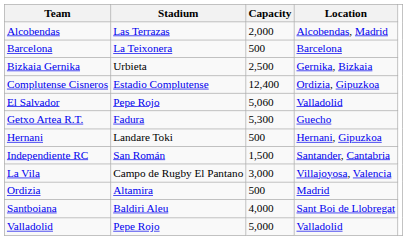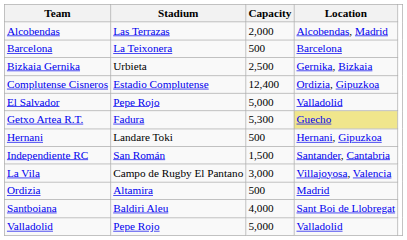 <table class="wikitable sortable">
 <tr>
 <th>Team</th>
 <th>Stadium</th>
 <th>Capacity</th>
 <th>Location</th>
 <th style="background:white; border:none;"></th>
 </tr>
 <tr>
 <td><a href='#'>Alcobendas</a></td>
 <td><a href='#'>Las Terrazas</a></td>
 <td>2,000</td>
 <td><a href='#'>Alcobendas</a>, <a href='#'>Madrid</a></td>
 <td rowspan="12" style="background:white; border:none;"></td>
 </tr>
 <tr>
 <td><a href='#'>Barcelona</a></td>
 <td><a href='#'>La Teixonera</a></td>
 <td>500</td>
 <td><a href='#'>Barcelona</a></td>
 </tr>
 <tr>
 <td><a href='#'>Bizkaia Gernika</a></td>
 <td>Urbieta</td>
 <td>2,500</td>
 <td><a href='#'>Gernika</a>, <a href='#'>Bizkaia</a></td>
 </tr>
 <tr>
 <td><a href='#'>Complutense Cisneros</a></td>
 <td><a href='#'>Estadio Complutense</a></td>
 <td>12,400</td>
 <td><a href='#'>Ordizia</a>, <a href='#'>Gipuzkoa</a></td>
 </tr>
 <tr>
 <td><a href='#'>El Salvador</a></td>
 <td><a href='#'>Pepe Rojo</a></td>
-<td>5,060</td>
+<td>5,000</td>
 <td><a href='#'>Valladolid</a></td>
 </tr>
 <tr>
 <td><a href='#'>Getxo Artea R.T.</a></td>
 <td><a href='#'>Fadura</a></td>
 <td>5,300</td>
-<td><a href='#'>Guecho</a></td>
+<td style="background: khaki;"><a href='#'>Guecho</a></td>
 </tr>
 <tr>
 <td><a href='#'>Hernani</a></td>
 <td>Landare Toki</td>
 <td>500</td>
 <td><a href='#'>Hernani</a>, <a href='#'>Gipuzkoa</a></td>
 </tr>
 <tr>
 <td><a href='#'>Independiente RC</a></td>
 <td><a href='#'>San Román</a></td>
 <td>1,500</td>
 <td><a href='#'>Santander</a>, <a href='#'>Cantabria</a></td>
 </tr>
 <tr>
 <td><a href='#'>La Vila</a></td>
 <td>Campo de Rugby El Pantano</td>
 <td>3,000</td>
 <td><a href='#'>Villajoyosa</a>, <a href='#'>Valencia</a></td>
 </tr>
 <tr>
 <td><a href='#'>Ordizia</a></td>
 <td><a href='#'>Altamira</a></td>
 <td>500</td>
 <td><a href='#'>Madrid</a></td>
 </tr>
 <tr>
 <td><a href='#'>Santboiana</a></td>
 <td><a href='#'>Baldiri Aleu</a></td>
 <td>4,000</td>
 <td><a href='#'>Sant Boi de Llobregat</a></td>
 </tr>
 <tr>
 <td><a href='#'>Valladolid</a></td>
 <td><a href='#'>Pepe Rojo</a></td>
 <td>5,000</td>
 <td><a href='#'>Valladolid</a></td>
 </tr>
 </table>
